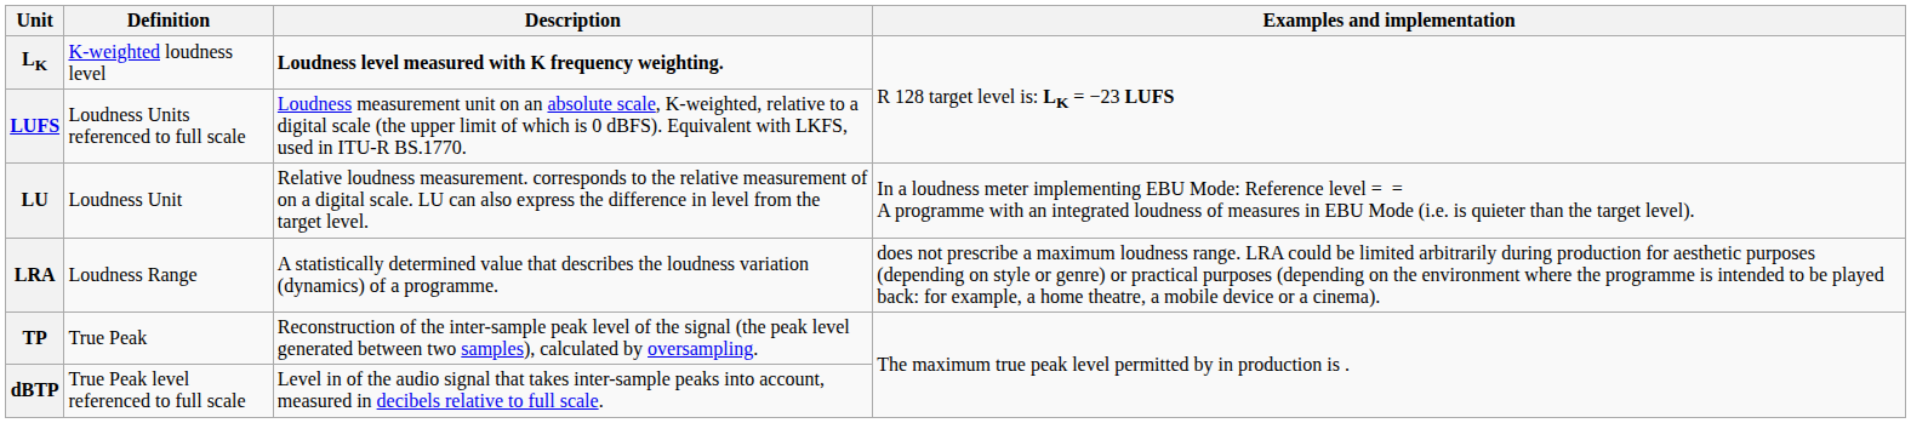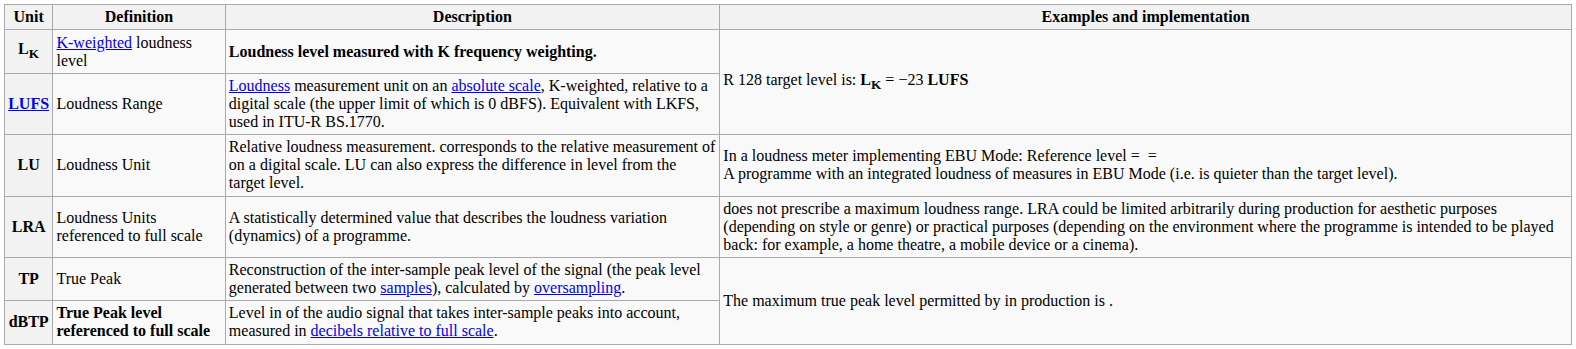 <table class="wikitable">
 <tr>
 <th>Unit</th>
 <th style="width: 165px;">Definition</th>
 <th>Description</th>
 <th>Examples and implementation</th>
 </tr>
 <tr>
 <th>L<sub>K</sub></th>
 <td><a href='#'>K-weighted</a> loudness level</td>
 <td><strong>Loudness level measured with K frequency weighting.</strong></td>
 <td rowspan="2">R 128 target level is: <strong>L<sub>K</sub></strong> = −23 <strong>LUFS</strong></td>
 </tr>
 <tr>
 <th><a href='#'>LUFS</a></th>
-<td>Loudness Units referenced to full scale</td>
+<td>Loudness Range</td>
 <td><a href='#'>Loudness</a> measurement unit on an <a href='#'>absolute scale</a>, K-weighted, relative to a digital scale (the upper limit of which is 0 dBFS). Equivalent with LKFS, used in ITU-R BS.1770.</td>
 </tr>
 <tr>
 <th>LU</th>
 <td>Loudness Unit</td>
 <td>Relative loudness measurement.  corresponds to the relative measurement of  on a digital scale. LU can also express the difference in level from the target level.</td>
 <td>In a loudness meter implementing EBU Mode: Reference level =  = <br>A programme with an integrated loudness of  measures  in EBU Mode (i.e. is  quieter than the target level).</td>
 </tr>
 <tr>
 <th>LRA</th>
-<td>Loudness Range</td>
+<td>Loudness Units referenced to full scale</td>
 <td>A statistically determined value that describes the loudness variation (dynamics) of a programme.</td>
 <td> does not prescribe a maximum loudness range. LRA could be limited arbitrarily during production for aesthetic purposes (depending on style or genre) or practical purposes (depending on the environment where the programme is intended to be played back: for example, a home theatre, a mobile device or a cinema).</td>
 </tr>
 <tr>
 <th>TP</th>
 <td>True Peak</td>
 <td>Reconstruction of the inter-sample peak level of the signal (the peak level generated between two <a href='#'>samples</a>), calculated by <a href='#'>oversampling</a>.</td>
 <td rowspan="2">The maximum true peak level permitted by  in production is .</td>
 </tr>
 <tr>
 <th>dBTP</th>
-<td>True Peak level referenced to full scale</td>
+<td><strong>True Peak level referenced to full scale</strong></td>
 <td>Level in of the audio signal that takes inter-sample peaks into account, measured in <a href='#'>decibels relative to full scale</a>.</td>
 </tr>
 </table>
